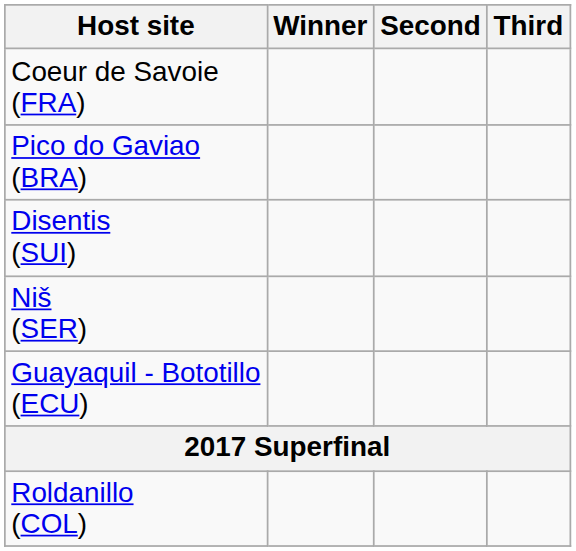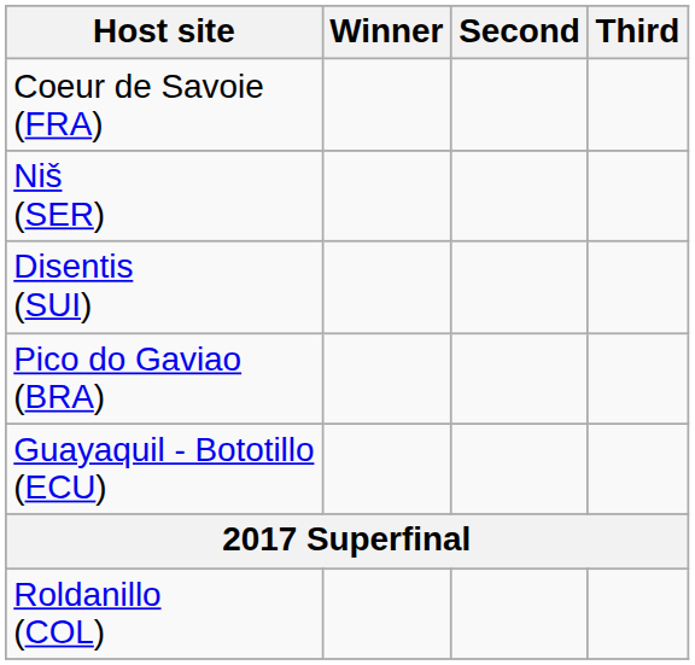 <table class="wikitable">
 <tr>
 <th>Host site</th>
 <th>Winner</th>
 <th>Second</th>
 <th>Third</th>
 </tr>
 <tr>
 <td>Coeur de Savoie <br> (<a href='#'>FRA</a>)</td>
 <td> <br> </td>
 <td> <br> </td>
 <td> <br> </td>
 </tr>
 <tr>
-<td><a href='#'>Pico do Gaviao</a> <br> (<a href='#'>BRA</a>)</td>
+<td><a href='#'>Niš</a> <br> (<a href='#'>SER</a>)</td>
 <td> <br> </td>
 <td> <br> </td>
 <td> <br> </td>
 </tr>
 <tr>
 <td><a href='#'>Disentis</a> <br> (<a href='#'>SUI</a>)</td>
 <td> <br> </td>
 <td> <br> </td>
 <td> <br> </td>
 </tr>
 <tr>
-<td><a href='#'>Niš</a> <br> (<a href='#'>SER</a>)</td>
+<td><a href='#'>Pico do Gaviao</a> <br> (<a href='#'>BRA</a>)</td>
 <td> <br> </td>
 <td> <br> </td>
 <td> <br> </td>
 </tr>
 <tr>
 <td><a href='#'>Guayaquil - Bototillo</a> <br> (<a href='#'>ECU</a>)</td>
 <td> <br> </td>
 <td> <br> </td>
 <td> <br> </td>
 </tr>
 <tr>
 <th Colspan=4>2017 Superfinal</th>
 </tr>
 <tr>
 <td><a href='#'>Roldanillo</a> <br> (<a href='#'>COL</a>)</td>
 <td> <br> </td>
 <td> <br> </td>
 <td> <br> </td>
 </tr>
 </table>
